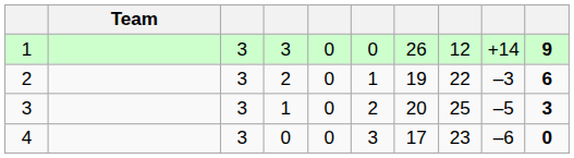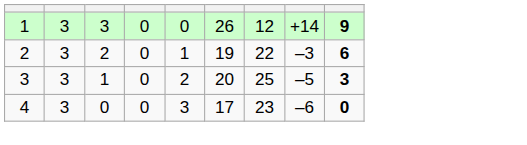 <table class="wikitable" style="text-align: center; font-size: 100%;">
 <tr>
 <th width="30"></th>
-<th width="140">Team</th>
 <th width="30"></th>
 <th width="30"></th>
 <th width="30"></th>
 <th width="30"></th>
 <th width="30"></th>
 <th width="30"></th>
 <th width="30"></th>
 <th width="30"></th>
 </tr>
 <tr style="background-color: #ccffcc;">
 <td>1</td>
-<td align=left><strong></strong></td>
 <td>3</td>
 <td>3</td>
 <td>0</td>
 <td>0</td>
 <td>26</td>
 <td>12</td>
 <td>+14</td>
 <td><strong>9</strong></td>
 </tr>
 <tr>
 <td>2</td>
-<td align=left></td>
 <td>3</td>
 <td>2</td>
 <td>0</td>
 <td>1</td>
 <td>19</td>
 <td>22</td>
 <td>–3</td>
 <td><strong>6</strong></td>
 </tr>
 <tr>
 <td>3</td>
-<td align=left></td>
 <td>3</td>
 <td>1</td>
 <td>0</td>
 <td>2</td>
 <td>20</td>
 <td>25</td>
 <td>–5</td>
 <td><strong>3</strong></td>
 </tr>
 <tr>
 <td>4</td>
-<td align=left></td>
 <td>3</td>
 <td>0</td>
 <td>0</td>
 <td>3</td>
 <td>17</td>
 <td>23</td>
 <td>–6</td>
 <td><strong>0</strong></td>
 </tr>
 </table>
